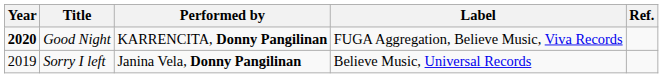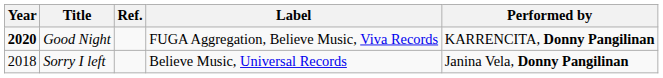 <table class="wikitable">
 <tr>
 <th>Year</th>
 <th>Title</th>
+<th>Ref.</th>
+<th>Label</th>
 <th>Performed by</th>
-<th>Label</th>
-<th>Ref.</th>
 </tr>
 <tr>
 <td><strong>2020</strong></td>
 <td><em>Good Night</em></td>
+<td></td>
+<td>FUGA Aggregation, Believe Music, <a href='#'>Viva Records</a></td>
 <td>KARRENCITA, <strong>Donny Pangilinan</strong></td>
-<td>FUGA Aggregation, Believe Music, <a href='#'>Viva Records</a></td>
-<td></td>
 </tr>
 <tr>
-<td>2019</td>
+<td>2018</td>
 <td><em>Sorry I left</em></td>
+<td></td>
+<td>Believe Music, <a href='#'>Universal Records</a></td>
 <td>Janina Vela, <strong>Donny Pangilinan</strong></td>
-<td>Believe Music, <a href='#'>Universal Records</a></td>
-<td></td>
 </tr>
 </table>
